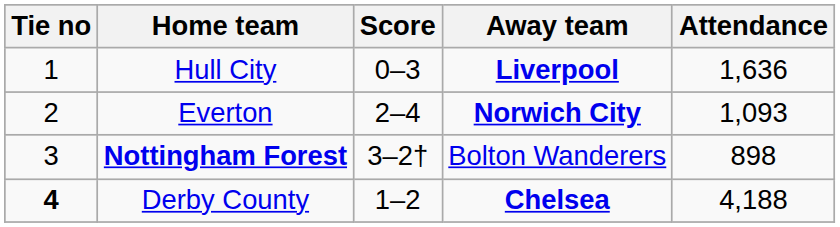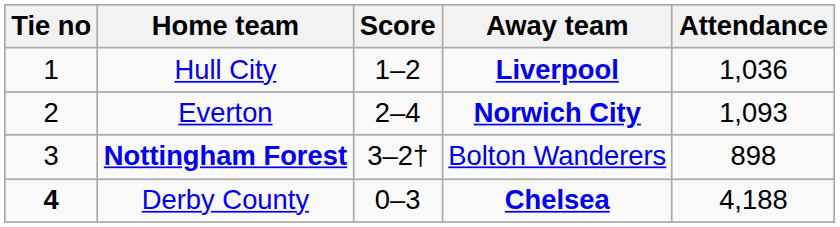 <table class="wikitable" style="text-align:center">
 <tr>
 <th>Tie no</th>
 <th>Home team</th>
 <th>Score</th>
 <th>Away team</th>
 <th>Attendance</th>
 </tr>
 <tr>
 <td>1</td>
 <td><a href='#'>Hull City</a></td>
-<td>0–3</td>
+<td>1–2</td>
 <td><strong><a href='#'>Liverpool</a></strong></td>
-<td>1,636</td>
+<td>1,036</td>
 </tr>
 <tr>
 <td>2</td>
 <td><a href='#'>Everton</a></td>
 <td>2–4</td>
 <td><strong><a href='#'>Norwich City</a></strong></td>
 <td>1,093</td>
 </tr>
 <tr>
 <td>3</td>
 <td><strong><a href='#'>Nottingham Forest</a></strong></td>
 <td>3–2†</td>
 <td><a href='#'>Bolton Wanderers</a></td>
 <td>898</td>
 </tr>
 <tr>
 <td><strong>4</strong></td>
 <td><a href='#'>Derby County</a></td>
-<td>1–2</td>
+<td>0–3</td>
 <td><strong><a href='#'>Chelsea</a></strong></td>
 <td>4,188</td>
 </tr>
 </table>
